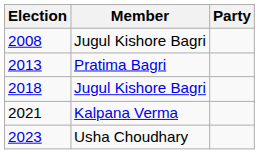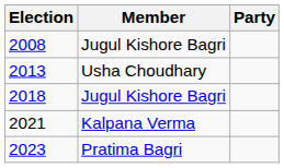 <table class="wikitable sortable">
 <tr>
 <th>Election</th>
 <th>Member</th>
 <th colspan=2>Party</th>
 </tr>
 <tr>
 <td><a href='#'>2008</a></td>
 <td>Jugul Kishore Bagri</td>
 <td></td>
 </tr>
 <tr>
 <td><a href='#'>2013</a></td>
-<td><a href='#'>Pratima Bagri</a></td>
+<td>Usha Choudhary</td>
 <td></td>
 </tr>
 <tr>
 <td><a href='#'>2018</a></td>
 <td><a href='#'>Jugul Kishore Bagri</a></td>
 <td></td>
 </tr>
 <tr>
 <td>2021</td>
 <td><a href='#'>Kalpana Verma</a></td>
 <td></td>
 </tr>
 <tr>
 <td><a href='#'>2023</a></td>
-<td>Usha Choudhary</td>
+<td><a href='#'>Pratima Bagri</a></td>
 <td></td>
 </tr>
 </table>
